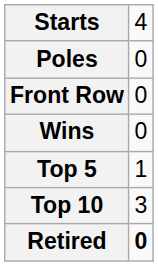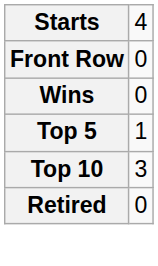 <table class="wikitable" style="text-align:center">
 <tr>
 <th>Starts</th>
 <td>4</td>
-</tr>
-<tr>
-<th>Poles</th>
-<td>0</td>
 </tr>
 <tr>
 <th>Front Row</th>
 <td>0</td>
 </tr>
 <tr>
 <th>Wins</th>
 <td>0</td>
 </tr>
 <tr>
 <th>Top 5</th>
 <td>1</td>
 </tr>
 <tr>
 <th>Top 10</th>
 <td>3</td>
 </tr>
 <tr>
 <th>Retired</th>
-<td><strong>0</strong></td>
+<td>0</td>
 </tr>
 </table>
